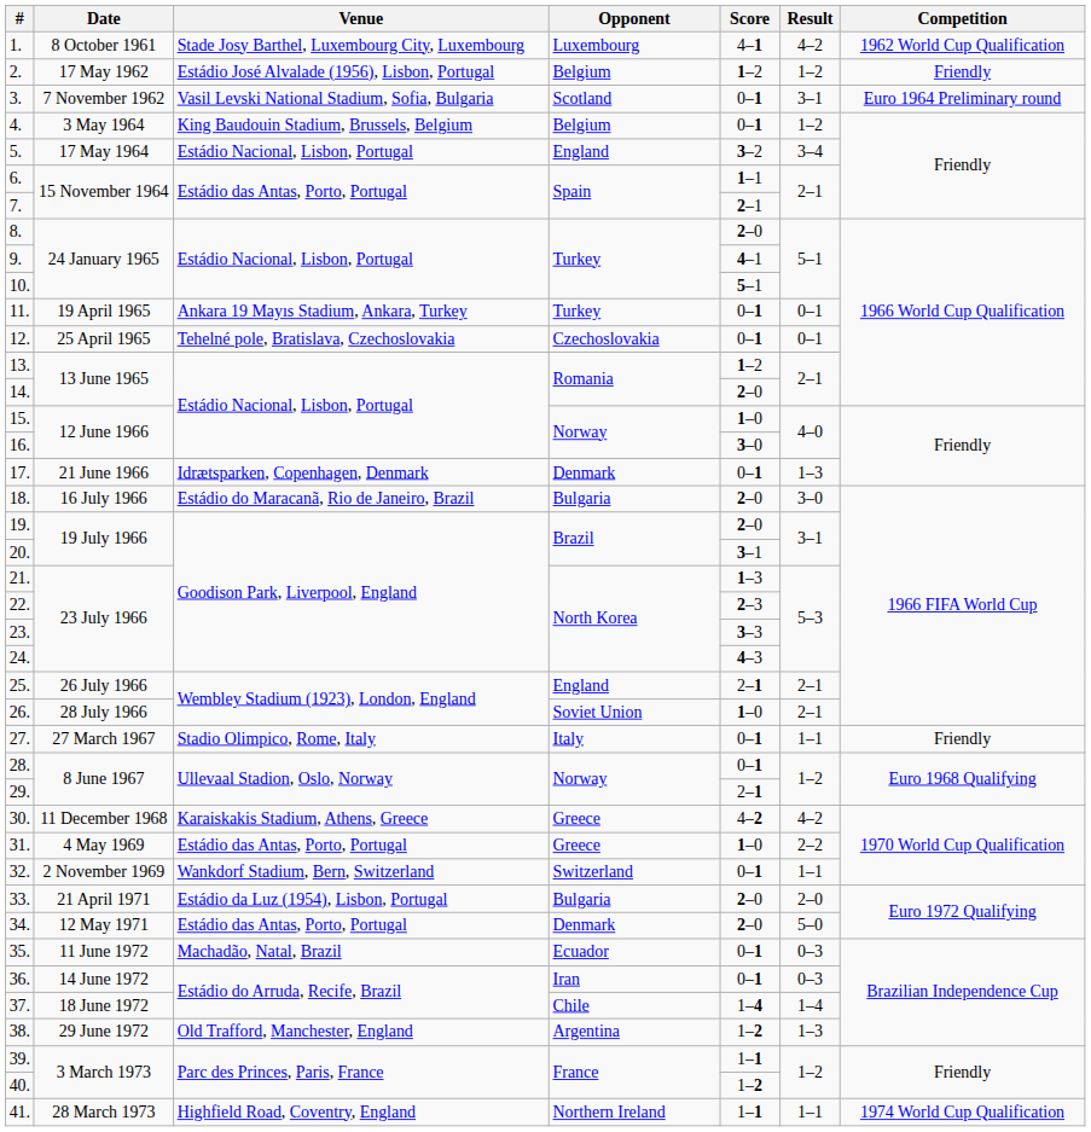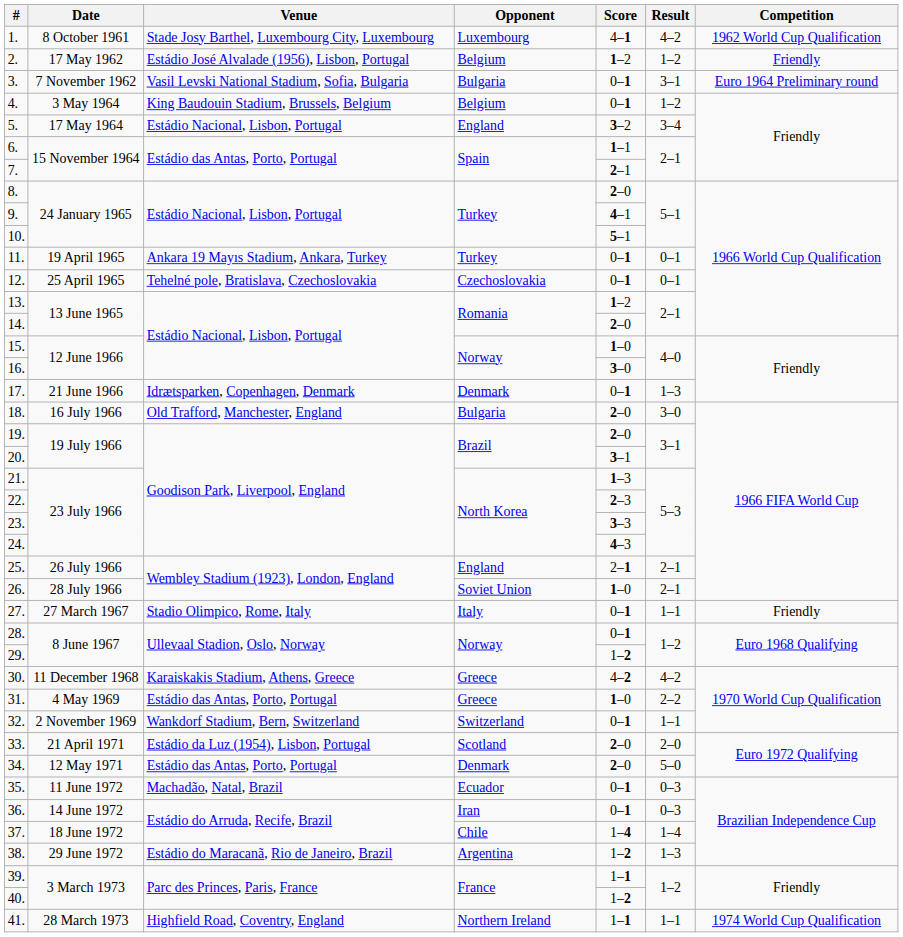 <table class="wikitable" style="font-size:100%; text-align: left;">
 <tr>
 <th width="010">#</th>
 <th width="125">Date</th>
 <th width="350">Venue</th>
 <th width="155">Opponent</th>
 <th width="050">Score</th>
 <th width="050">Result</th>
 <th width="225">Competition</th>
 </tr>
 <tr>
 <td>1.</td>
 <td align="center">8 October 1961</td>
 <td><a href='#'>Stade Josy Barthel</a>, <a href='#'>Luxembourg City</a>, <a href='#'>Luxembourg</a></td>
 <td> <a href='#'>Luxembourg</a></td>
 <td align="center">4–<strong>1</strong></td>
 <td align="center">4–2</td>
 <td align="center"><a href='#'>1962 World Cup Qualification</a></td>
 </tr>
 <tr>
 <td>2.</td>
 <td align="center">17 May 1962</td>
 <td><a href='#'>Estádio José Alvalade (1956)</a>, <a href='#'>Lisbon</a>, <a href='#'>Portugal</a></td>
 <td> <a href='#'>Belgium</a></td>
 <td align="center"><strong>1</strong>–2</td>
 <td align="center">1–2</td>
 <td align="center"><a href='#'>Friendly</a></td>
 </tr>
 <tr>
 <td>3.</td>
 <td align="center">7 November 1962</td>
 <td><a href='#'>Vasil Levski National Stadium</a>, <a href='#'>Sofia</a>, <a href='#'>Bulgaria</a></td>
-<td> <a href='#'>Scotland</a></td>
+<td> <a href='#'>Bulgaria</a></td>
 <td align="center">0–<strong>1</strong></td>
 <td align="center">3–1</td>
 <td align="center"><a href='#'>Euro 1964 Preliminary round</a></td>
 </tr>
 <tr>
 <td>4.</td>
 <td align="center">3 May 1964</td>
 <td><a href='#'>King Baudouin Stadium</a>, <a href='#'>Brussels</a>, <a href='#'>Belgium</a></td>
 <td> <a href='#'>Belgium</a></td>
 <td align="center">0–<strong>1</strong></td>
 <td align="center">1–2</td>
 <td rowspan="4" align="center">Friendly</td>
 </tr>
 <tr>
 <td>5.</td>
 <td align="center">17 May 1964</td>
 <td><a href='#'>Estádio Nacional</a>, <a href='#'>Lisbon</a>, <a href='#'>Portugal</a></td>
 <td> <a href='#'>England</a></td>
 <td align="center"><strong>3</strong>–2</td>
 <td align="center">3–4</td>
 </tr>
 <tr>
 <td>6.</td>
 <td rowspan="2" align="center">15 November 1964</td>
 <td rowspan="2"><a href='#'>Estádio das Antas</a>, <a href='#'>Porto</a>, <a href='#'>Portugal</a></td>
 <td rowspan="2"> <a href='#'>Spain</a></td>
 <td align="center"><strong>1</strong>–1</td>
 <td rowspan="2" align="center">2–1</td>
 </tr>
 <tr>
 <td>7.</td>
 <td align="center"><strong>2</strong>–1</td>
 </tr>
 <tr>
 <td>8.</td>
 <td rowspan="3" align="center">24 January 1965</td>
 <td rowspan="3"><a href='#'>Estádio Nacional</a>, <a href='#'>Lisbon</a>, <a href='#'>Portugal</a></td>
 <td rowspan="3"> <a href='#'>Turkey</a></td>
 <td align="center"><strong>2</strong>–0</td>
 <td rowspan="3" align="center">5–1</td>
 <td rowspan="7" align="center"><a href='#'>1966 World Cup Qualification</a></td>
 </tr>
 <tr>
 <td>9.</td>
 <td align="center"><strong>4</strong>–1</td>
 </tr>
 <tr>
 <td>10.</td>
 <td align="center"><strong>5</strong>–1</td>
 </tr>
 <tr>
 <td>11.</td>
 <td align="center">19 April 1965</td>
 <td><a href='#'>Ankara 19 Mayıs Stadium</a>, <a href='#'>Ankara</a>, <a href='#'>Turkey</a></td>
 <td> <a href='#'>Turkey</a></td>
 <td align="center">0–<strong>1</strong></td>
 <td align="center">0–1</td>
 </tr>
 <tr>
 <td>12.</td>
 <td align="center">25 April 1965</td>
 <td><a href='#'>Tehelné pole</a>, <a href='#'>Bratislava</a>, <a href='#'>Czechoslovakia</a></td>
 <td> <a href='#'>Czechoslovakia</a></td>
 <td align="center">0–<strong>1</strong></td>
 <td align="center">0–1</td>
 </tr>
 <tr>
 <td>13.</td>
 <td rowspan="2" align="center">13 June 1965</td>
 <td rowspan="4"><a href='#'>Estádio Nacional</a>, <a href='#'>Lisbon</a>, <a href='#'>Portugal</a></td>
 <td rowspan="2"> <a href='#'>Romania</a></td>
 <td align="center"><strong>1</strong>–2</td>
 <td rowspan="2" align="center">2–1</td>
 </tr>
 <tr>
 <td>14.</td>
 <td align="center"><strong>2</strong>–0</td>
 </tr>
 <tr>
 <td>15.</td>
 <td rowspan="2" align="center">12 June 1966</td>
 <td rowspan="2"> <a href='#'>Norway</a></td>
 <td align="center"><strong>1</strong>–0</td>
 <td rowspan="2" align="center">4–0</td>
 <td rowspan="3" align="center">Friendly</td>
 </tr>
 <tr>
 <td>16.</td>
 <td align="center"><strong>3</strong>–0</td>
 </tr>
 <tr>
 <td>17.</td>
 <td align="center">21 June 1966</td>
 <td><a href='#'>Idrætsparken</a>, <a href='#'>Copenhagen</a>, <a href='#'>Denmark</a></td>
 <td> <a href='#'>Denmark</a></td>
 <td align="center">0–<strong>1</strong></td>
 <td align="center">1–3</td>
 </tr>
 <tr>
 <td>18.</td>
 <td align="center">16 July 1966</td>
-<td><a href='#'>Estádio do Maracanã</a>, <a href='#'>Rio de Janeiro</a>, <a href='#'>Brazil</a></td>
+<td><a href='#'>Old Trafford</a>, <a href='#'>Manchester</a>, <a href='#'>England</a></td>
 <td> <a href='#'>Bulgaria</a></td>
 <td align="center"><strong>2</strong>–0</td>
 <td align="center">3–0</td>
 <td rowspan="9" align="center"><a href='#'>1966 FIFA World Cup</a></td>
 </tr>
 <tr>
 <td>19.</td>
 <td rowspan="2" align="center">19 July 1966</td>
 <td rowspan="6"><a href='#'>Goodison Park</a>, <a href='#'>Liverpool</a>, <a href='#'>England</a></td>
 <td rowspan="2"> <a href='#'>Brazil</a></td>
 <td align="center"><strong>2</strong>–0</td>
 <td rowspan="2" align="center">3–1</td>
 </tr>
 <tr>
 <td>20.</td>
 <td align="center"><strong>3</strong>–1</td>
 </tr>
 <tr>
 <td>21.</td>
 <td rowspan="4" align="center">23 July 1966</td>
 <td rowspan="4"> <a href='#'>North Korea</a></td>
 <td align="center"><strong>1</strong>–3</td>
 <td rowspan="4" align="center">5–3</td>
 </tr>
 <tr>
 <td>22.</td>
 <td align="center"><strong>2</strong>–3</td>
 </tr>
 <tr>
 <td>23.</td>
 <td align="center"><strong>3</strong>–3</td>
 </tr>
 <tr>
 <td>24.</td>
 <td align="center"><strong>4</strong>–3</td>
 </tr>
 <tr>
 <td>25.</td>
 <td align="center">26 July 1966</td>
 <td rowspan="2"><a href='#'>Wembley Stadium (1923)</a>, <a href='#'>London</a>, <a href='#'>England</a></td>
 <td> <a href='#'>England</a></td>
 <td align="center">2–<strong>1</strong></td>
 <td align="center">2–1</td>
 </tr>
 <tr>
 <td>26.</td>
 <td align="center">28 July 1966</td>
 <td> <a href='#'>Soviet Union</a></td>
 <td align="center"><strong>1</strong>–0</td>
 <td align="center">2–1</td>
 </tr>
 <tr>
 <td>27.</td>
 <td align="center">27 March 1967</td>
 <td><a href='#'>Stadio Olimpico</a>, <a href='#'>Rome</a>, <a href='#'>Italy</a></td>
 <td> <a href='#'>Italy</a></td>
 <td align="center">0–<strong>1</strong></td>
 <td align="center">1–1</td>
 <td align="center">Friendly</td>
 </tr>
 <tr>
 <td>28.</td>
 <td rowspan="2" align="center">8 June 1967</td>
 <td rowspan="2"><a href='#'>Ullevaal Stadion</a>, <a href='#'>Oslo</a>, <a href='#'>Norway</a></td>
 <td rowspan="2"> <a href='#'>Norway</a></td>
 <td align="center">0–<strong>1</strong></td>
 <td rowspan="2" align="center">1–2</td>
 <td rowspan="2" align="center"><a href='#'>Euro 1968 Qualifying</a></td>
 </tr>
 <tr>
 <td>29.</td>
-<td align="center">2–<strong>1</strong></td>
+<td align="center">1–<strong>2</strong></td>
 </tr>
 <tr>
 <td>30.</td>
 <td align="center">11 December 1968</td>
 <td><a href='#'>Karaiskakis Stadium</a>, <a href='#'>Athens</a>, <a href='#'>Greece</a></td>
 <td> <a href='#'>Greece</a></td>
 <td align="center">4–<strong>2</strong></td>
 <td align="center">4–2</td>
 <td rowspan="3" align="center"><a href='#'>1970 World Cup Qualification</a></td>
 </tr>
 <tr>
 <td>31.</td>
 <td align="center">4 May 1969</td>
 <td><a href='#'>Estádio das Antas</a>, <a href='#'>Porto</a>, <a href='#'>Portugal</a></td>
 <td> <a href='#'>Greece</a></td>
 <td align="center"><strong>1</strong>–0</td>
 <td align="center">2–2</td>
 </tr>
 <tr>
 <td>32.</td>
 <td align="center">2 November 1969</td>
 <td><a href='#'>Wankdorf Stadium</a>, <a href='#'>Bern</a>, <a href='#'>Switzerland</a></td>
 <td> <a href='#'>Switzerland</a></td>
 <td align="center">0–<strong>1</strong></td>
 <td align="center">1–1</td>
 </tr>
 <tr>
 <td>33.</td>
 <td align="center">21 April 1971</td>
 <td><a href='#'>Estádio da Luz (1954)</a>, <a href='#'>Lisbon</a>, <a href='#'>Portugal</a></td>
-<td> <a href='#'>Bulgaria</a></td>
+<td> <a href='#'>Scotland</a></td>
 <td align="center"><strong>2</strong>–0</td>
 <td align="center">2–0</td>
 <td rowspan="2" align="center"><a href='#'>Euro 1972 Qualifying</a></td>
 </tr>
 <tr>
 <td>34.</td>
 <td align="center">12 May 1971</td>
 <td><a href='#'>Estádio das Antas</a>, <a href='#'>Porto</a>, <a href='#'>Portugal</a></td>
 <td> <a href='#'>Denmark</a></td>
 <td align="center"><strong>2</strong>–0</td>
 <td align="center">5–0</td>
 </tr>
 <tr>
 <td>35.</td>
 <td align="center">11 June 1972</td>
 <td><a href='#'>Machadão</a>, <a href='#'>Natal</a>, <a href='#'>Brazil</a></td>
 <td> <a href='#'>Ecuador</a></td>
 <td align="center">0–<strong>1</strong></td>
 <td align="center">0–3</td>
 <td rowspan="4" align="center"><a href='#'>Brazilian Independence Cup</a></td>
 </tr>
 <tr>
 <td>36.</td>
 <td align="center">14 June 1972</td>
 <td rowspan="2"><a href='#'>Estádio do Arruda</a>, <a href='#'>Recife</a>, <a href='#'>Brazil</a></td>
 <td> <a href='#'>Iran</a></td>
 <td align="center">0–<strong>1</strong></td>
 <td align="center">0–3</td>
 </tr>
 <tr>
 <td>37.</td>
 <td align="center">18 June 1972</td>
 <td> <a href='#'>Chile</a></td>
 <td align="center">1–<strong>4</strong></td>
 <td align="center">1–4</td>
 </tr>
 <tr>
 <td>38.</td>
 <td align="center">29 June 1972</td>
-<td><a href='#'>Old Trafford</a>, <a href='#'>Manchester</a>, <a href='#'>England</a></td>
+<td><a href='#'>Estádio do Maracanã</a>, <a href='#'>Rio de Janeiro</a>, <a href='#'>Brazil</a></td>
 <td> <a href='#'>Argentina</a></td>
 <td align="center">1–<strong>2</strong></td>
 <td align="center">1–3</td>
 </tr>
 <tr>
 <td>39.</td>
 <td rowspan="2" align="center">3 March 1973</td>
 <td rowspan="2"><a href='#'>Parc des Princes</a>, <a href='#'>Paris</a>, <a href='#'>France</a></td>
 <td rowspan="2"> <a href='#'>France</a></td>
 <td align="center">1–<strong>1</strong></td>
 <td rowspan="2" align="center">1–2</td>
 <td rowspan="2" align="center">Friendly</td>
 </tr>
 <tr>
 <td>40.</td>
 <td align="center">1–<strong>2</strong></td>
 </tr>
 <tr>
 <td>41.</td>
 <td align="center">28 March 1973</td>
 <td><a href='#'>Highfield Road</a>, <a href='#'>Coventry</a>, <a href='#'>England</a></td>
 <td> <a href='#'>Northern Ireland</a></td>
 <td align="center">1–<strong>1</strong></td>
 <td align="center">1–1</td>
 <td align="center"><a href='#'>1974 World Cup Qualification</a></td>
 </tr>
 </table>
